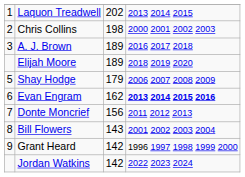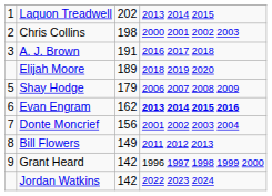 <table class="wikitable">
 <tr>
 </tr>
 <tr>
 <td>1</td>
 <td><a href='#'>Laquon Treadwell</a></td>
 <td>202</td>
 <td style="font-size:85%;"><a href='#'>2013</a> <a href='#'>2014</a> <a href='#'>2015</a></td>
 </tr>
 <tr>
 <td>2</td>
 <td>Chris Collins</td>
 <td>198</td>
 <td style="font-size:85%;"><a href='#'>2000</a> <a href='#'>2001</a> <a href='#'>2002</a> <a href='#'>2003</a></td>
 </tr>
 <tr>
 <td>3</td>
 <td><a href='#'>A. J. Brown</a></td>
-<td>189</td>
+<td>191</td>
 <td style="font-size:85%;"><a href='#'>2016</a> <a href='#'>2017</a> <a href='#'>2018</a></td>
 </tr>
 <tr>
 <td></td>
 <td><a href='#'>Elijah Moore</a></td>
 <td>189</td>
 <td style="font-size:85%;"><a href='#'>2018</a> <a href='#'>2019</a> <a href='#'>2020</a></td>
 </tr>
 <tr>
 <td>5</td>
 <td><a href='#'>Shay Hodge</a></td>
 <td>179</td>
 <td style="font-size:85%;"><a href='#'>2006</a> <a href='#'>2007</a> <a href='#'>2008</a> <a href='#'>2009</a></td>
 </tr>
 <tr>
 <td>6</td>
 <td><a href='#'>Evan Engram</a></td>
 <td>162</td>
 <td style="font-size:85%;"><strong><a href='#'>2013</a> <a href='#'>2014</a> <a href='#'>2015</a> <a href='#'>2016</a></strong></td>
 </tr>
 <tr>
 <td>7</td>
 <td><a href='#'>Donte Moncrief</a></td>
 <td>156</td>
-<td style="font-size:85%;"><a href='#'>2011</a> <a href='#'>2012</a> <a href='#'>2013</a></td>
+<td style="font-size:85%;"><a href='#'>2001</a> <a href='#'>2002</a> <a href='#'>2003</a> <a href='#'>2004</a></td>
 </tr>
 <tr>
 <td>8</td>
 <td><a href='#'>Bill Flowers</a></td>
-<td>143</td>
-<td style="font-size:85%;"><a href='#'>2001</a> <a href='#'>2002</a> <a href='#'>2003</a> <a href='#'>2004</a></td>
+<td>149</td>
+<td style="font-size:85%;"><a href='#'>2011</a> <a href='#'>2012</a> <a href='#'>2013</a></td>
 </tr>
 <tr>
 <td>9</td>
 <td>Grant Heard</td>
 <td>142</td>
 <td style="font-size:85%;">1996 <a href='#'>1997</a> <a href='#'>1998</a> <a href='#'>1999</a> <a href='#'>2000</a></td>
 </tr>
 <tr>
 <td></td>
 <td><a href='#'>Jordan Watkins</a></td>
 <td>142</td>
 <td style="font-size:85%;"><a href='#'>2022</a> <a href='#'>2023</a> <a href='#'>2024</a></td>
 </tr>
 </table>
